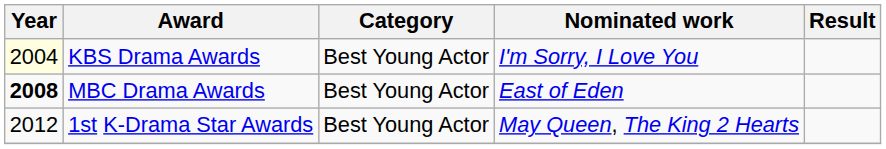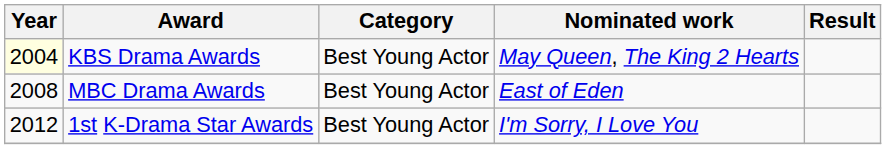 <table class="wikitable">
 <tr>
 <th>Year</th>
 <th>Award</th>
 <th>Category</th>
 <th>Nominated work</th>
 <th>Result</th>
 </tr>
 <tr>
 <td style="background: lightyellow;">2004</td>
 <td><a href='#'>KBS Drama Awards</a></td>
 <td>Best Young Actor</td>
-<td><em><a href='#'>I'm Sorry, I Love You</a></em></td>
+<td><em><a href='#'>May Queen</a></em>, <em><a href='#'>The King 2 Hearts</a></em></td>
 <td></td>
 </tr>
 <tr>
-<td><strong>2008</strong></td>
+<td>2008</td>
 <td><a href='#'>MBC Drama Awards</a></td>
 <td>Best Young Actor</td>
 <td><em><a href='#'>East of Eden</a></em></td>
 <td></td>
 </tr>
 <tr>
 <td>2012</td>
 <td><a href='#'>1st</a> <a href='#'>K-Drama Star Awards</a></td>
 <td>Best Young Actor</td>
-<td><em><a href='#'>May Queen</a></em>, <em><a href='#'>The King 2 Hearts</a></em></td>
+<td><em><a href='#'>I'm Sorry, I Love You</a></em></td>
 <td></td>
 </tr>
 <tr>
 </tr>
 </table>
